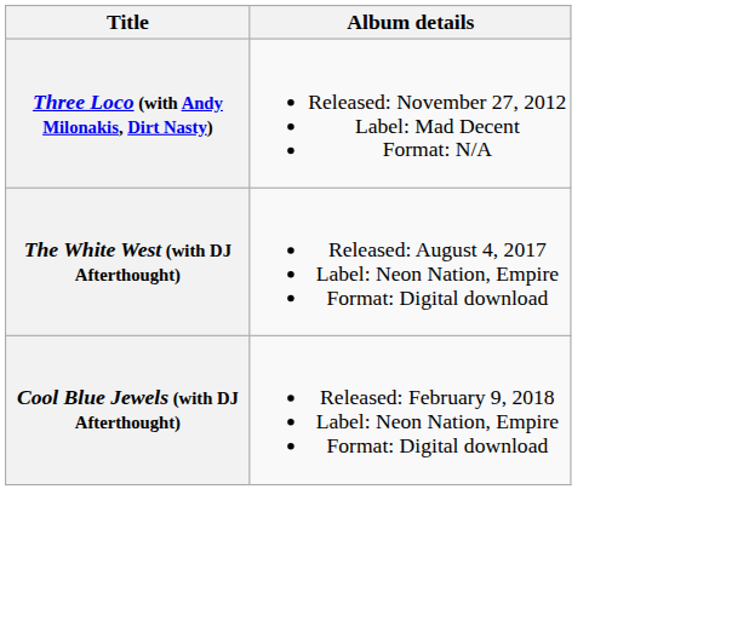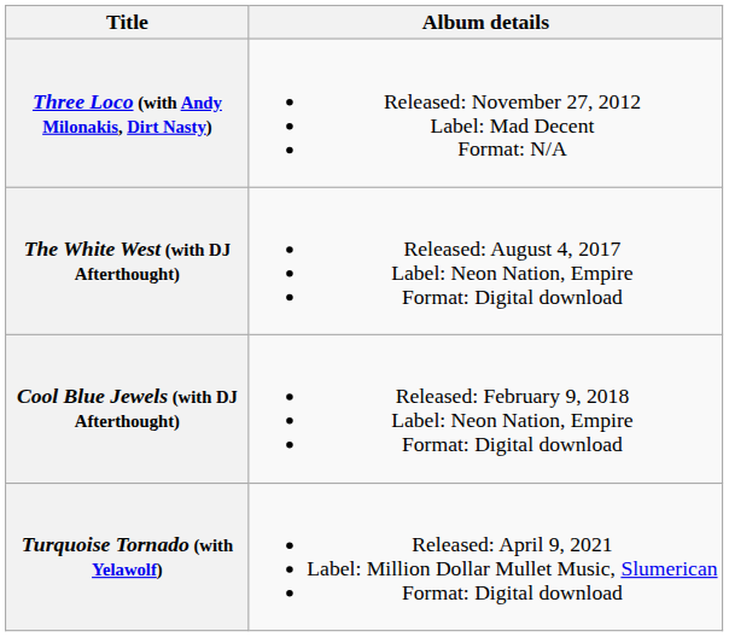 <table class="wikitable plainrowheaders" style="text-align:center;">
 <tr>
 <th scope="col" style="width:11em;">Title</th>
 <th scope="col" style="width:20em:">Album details</th>
 </tr>
 <tr>
 <th scope="row"><em><a href='#'>Three Loco</a></em><small> (with <a href='#'>Andy Milonakis</a>, <a href='#'>Dirt Nasty</a>)</small></th>
 <td><br><ul><li>Released: November 27, 2012</li><li>Label: Mad Decent</li><li>Format: N/A</li></ul></td>
 </tr>
 <tr>
 <th scope="row"><em>The White West</em><small> (with DJ Afterthought)</small></th>
 <td><br><ul><li>Released: August 4, 2017</li><li>Label: Neon Nation, Empire</li><li>Format: Digital download</li></ul></td>
 </tr>
 <tr>
 <th scope="row"><em>Cool Blue Jewels</em><small> (with DJ Afterthought)</small></th>
 <td><br><ul><li>Released: February 9, 2018</li><li>Label: Neon Nation, Empire</li><li>Format: Digital download</li></ul></td>
 </tr>
+<tr>
+<th scope="row"><em>Turquoise Tornado</em><small> (with <a href='#'>Yelawolf</a>)</small></th>
+<td><br><ul><li>Released: April 9, 2021</li><li>Label: Million Dollar Mullet Music, <a href='#'>Slumerican</a></li><li>Format: Digital download</li></ul></td>
+</tr>
 </table>
